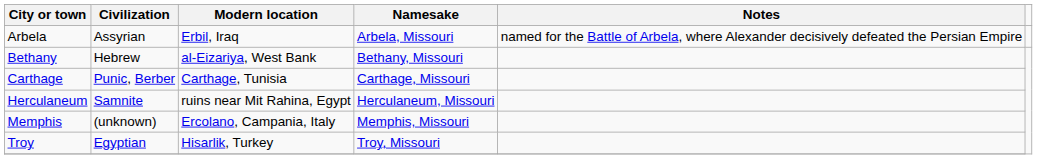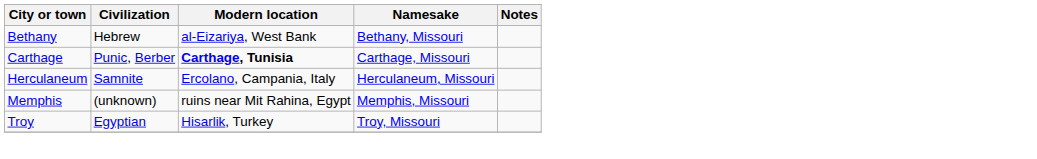 <table class="wikitable">
 <tr>
 <th>City or town</th>
 <th>Civilization</th>
 <th>Modern location</th>
 <th>Namesake</th>
 <th>Notes</th>
-</tr>
-<tr>
-<td>Arbela</td>
-<td>Assyrian</td>
-<td><a href='#'>Erbil</a>, Iraq</td>
-<td><a href='#'>Arbela, Missouri</a></td>
-<td>named for the <a href='#'>Battle of Arbela</a>, where Alexander decisively defeated the Persian Empire</td>
-<td></td>
 </tr>
 <tr>
 <td rowspan =1><a href='#'>Bethany</a></td>
 <td rowspan = 1>Hebrew</td>
 <td rowspan = 1><a href='#'>al-Eizariya</a>, West Bank</td>
 <td><a href='#'>Bethany, Missouri</a></td>
 <td></td>
 </tr>
 <tr>
 <td rowspan = 1><a href='#'>Carthage</a></td>
 <td rowspan = 1><a href='#'>Punic</a>, <a href='#'>Berber</a></td>
-<td rowspan = 1><a href='#'>Carthage</a>, Tunisia</td>
+<td rowspan = 1><strong><a href='#'>Carthage</a>, Tunisia</strong></td>
 <td><a href='#'>Carthage, Missouri</a></td>
 <td></td>
 </tr>
 <tr>
 <td><a href='#'>Herculaneum</a></td>
 <td><a href='#'>Samnite</a></td>
-<td rowspan = 1>ruins near Mit Rahina, Egypt</td>
+<td><a href='#'>Ercolano</a>, Campania, Italy</td>
 <td><a href='#'>Herculaneum, Missouri</a></td>
 <td></td>
 </tr>
 <tr>
 <td rowspan =1><a href='#'>Memphis</a></td>
 <td rowspan = 1>(unknown)</td>
-<td><a href='#'>Ercolano</a>, Campania, Italy</td>
+<td rowspan = 1>ruins near Mit Rahina, Egypt</td>
 <td><a href='#'>Memphis, Missouri</a></td>
 <td> </td>
 </tr>
 <tr>
 <td rowspan = 1><a href='#'>Troy</a></td>
 <td rowspan = 1><a href='#'>Egyptian</a></td>
 <td rowspan = 1><a href='#'>Hisarlik</a>, Turkey</td>
 <td><a href='#'>Troy, Missouri</a></td>
 <td></td>
 </tr>
 <tr>
 </tr>
 </table>
